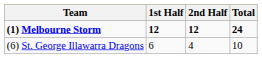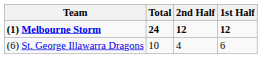 <table class="wikitable" style="margin:1em auto;">
 <tr bgcolor="#FFCC33">
 <th>Team</th>
+<th>Total</th>
+<th>2nd Half</th>
 <th>1st Half</th>
-<th>2nd Half</th>
-<th>Total</th>
 </tr>
 <tr>
 <td><strong>(1) <a href='#'>Melbourne Storm</a></strong></td>
+<td><strong>24</strong></td>
 <td><strong>12</strong></td>
 <td><strong>12</strong></td>
-<td><strong>24</strong></td>
 </tr>
 <tr>
 <td>(6) <a href='#'>St. George Illawarra Dragons</a></td>
+<td>10</td>
+<td>4</td>
 <td>6</td>
-<td>4</td>
-<td>10</td>
 </tr>
 </table>
